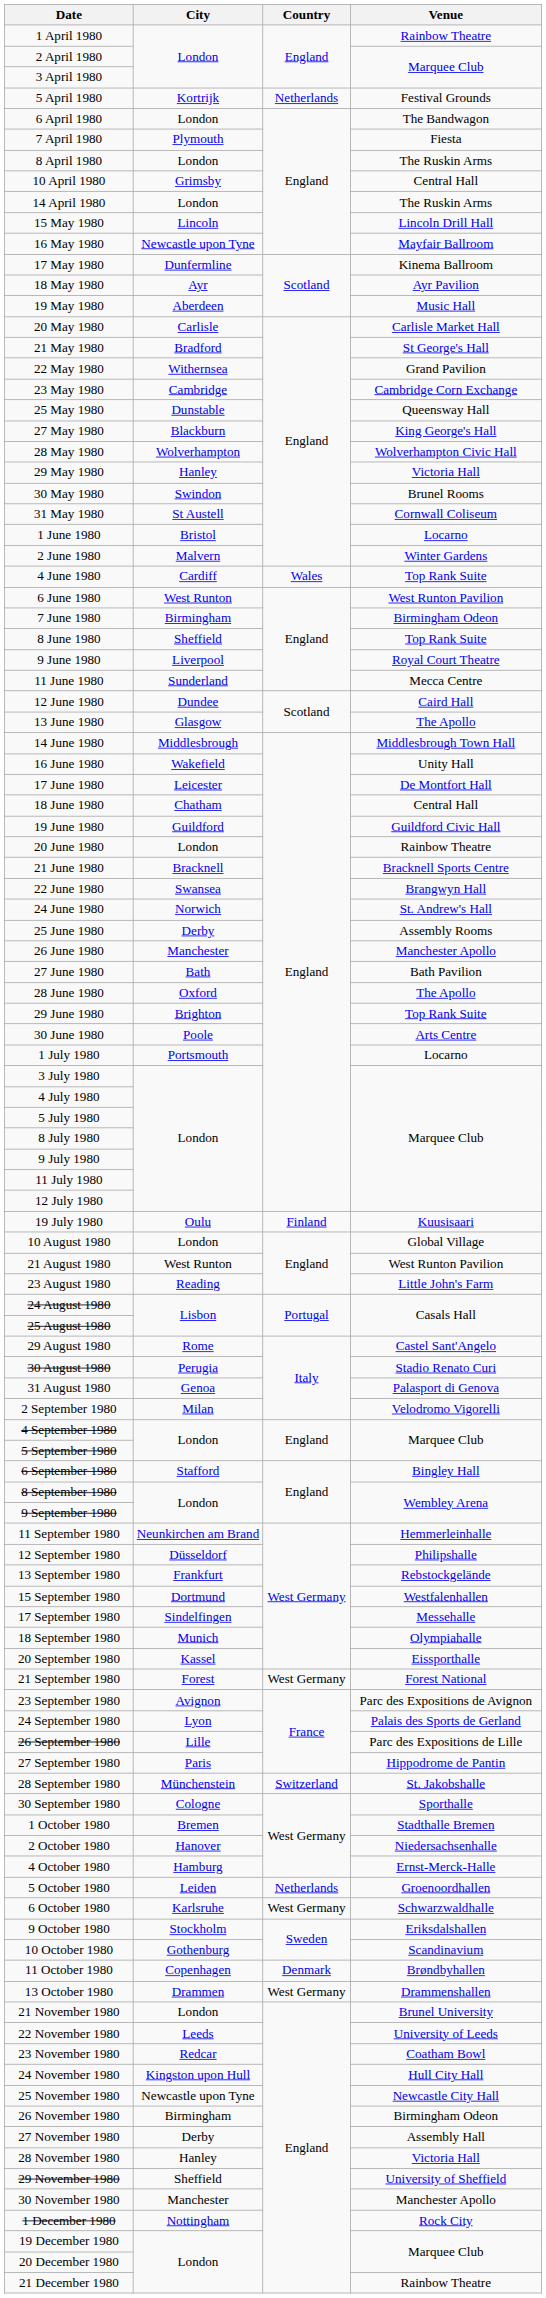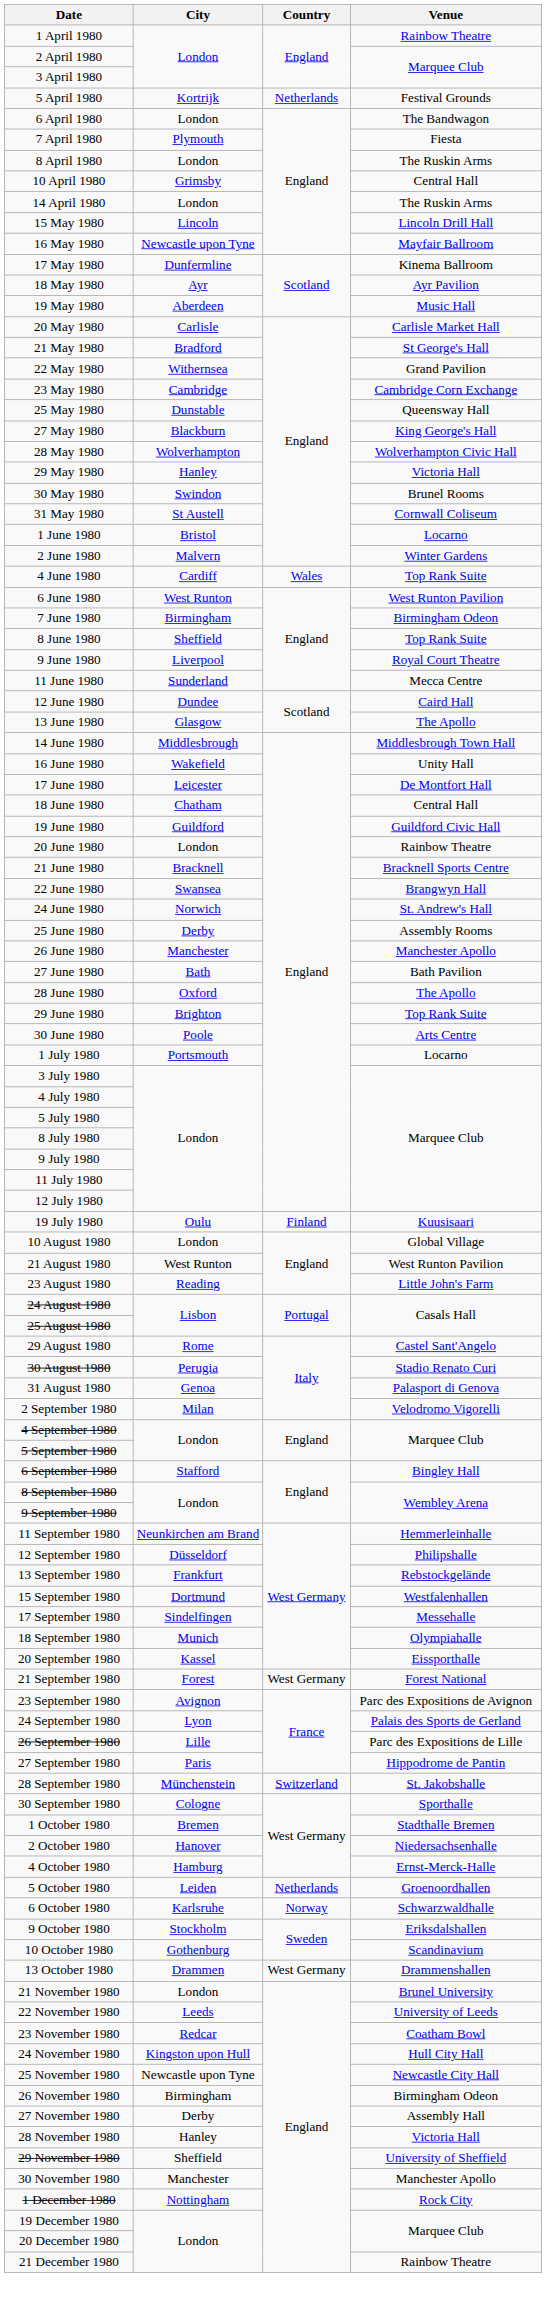 <table class="wikitable" style="text-align:center;">
 <tr>
 <th width="150">Date</th>
 <th width="150">City</th>
 <th width="100">Country</th>
 <th width="225">Venue</th>
 </tr>
 <tr>
 <td>1 April 1980</td>
 <td rowspan="3"><a href='#'>London</a></td>
 <td rowspan="3"><a href='#'>England</a></td>
 <td><a href='#'>Rainbow Theatre</a></td>
 </tr>
 <tr>
 <td>2 April 1980</td>
 <td rowspan="2"><a href='#'>Marquee Club</a></td>
 </tr>
 <tr>
 <td>3 April 1980</td>
 </tr>
 <tr>
 <td>5 April 1980</td>
 <td><a href='#'>Kortrijk</a></td>
 <td><a href='#'>Netherlands</a></td>
 <td>Festival Grounds</td>
 </tr>
 <tr>
 <td>6 April 1980</td>
 <td>London</td>
 <td rowspan="7">England</td>
 <td>The Bandwagon</td>
 </tr>
 <tr>
 <td>7 April 1980</td>
 <td><a href='#'>Plymouth</a></td>
 <td>Fiesta</td>
 </tr>
 <tr>
 <td>8 April 1980</td>
 <td>London</td>
 <td>The Ruskin Arms</td>
 </tr>
 <tr>
 <td>10 April 1980</td>
 <td><a href='#'>Grimsby</a></td>
 <td>Central Hall</td>
 </tr>
 <tr>
 <td>14 April 1980</td>
 <td>London</td>
 <td>The Ruskin Arms</td>
 </tr>
 <tr>
 <td>15 May 1980</td>
 <td><a href='#'>Lincoln</a></td>
 <td><a href='#'>Lincoln Drill Hall</a></td>
 </tr>
 <tr>
 <td>16 May 1980</td>
 <td><a href='#'>Newcastle upon Tyne</a></td>
 <td><a href='#'>Mayfair Ballroom</a></td>
 </tr>
 <tr>
 <td>17 May 1980</td>
 <td><a href='#'>Dunfermline</a></td>
 <td rowspan="3"><a href='#'>Scotland</a></td>
 <td>Kinema Ballroom</td>
 </tr>
 <tr>
 <td>18 May 1980</td>
 <td><a href='#'>Ayr</a></td>
 <td><a href='#'>Ayr Pavilion</a></td>
 </tr>
 <tr>
 <td>19 May 1980</td>
 <td><a href='#'>Aberdeen</a></td>
 <td><a href='#'>Music Hall</a></td>
 </tr>
 <tr>
 <td>20 May 1980</td>
 <td><a href='#'>Carlisle</a></td>
 <td rowspan="12">England</td>
 <td><a href='#'>Carlisle Market Hall</a></td>
 </tr>
 <tr>
 <td>21 May 1980</td>
 <td><a href='#'>Bradford</a></td>
 <td><a href='#'>St George's Hall</a></td>
 </tr>
 <tr>
 <td>22 May 1980</td>
 <td><a href='#'>Withernsea</a></td>
 <td>Grand Pavilion</td>
 </tr>
 <tr>
 <td>23 May 1980</td>
 <td><a href='#'>Cambridge</a></td>
 <td><a href='#'>Cambridge Corn Exchange</a></td>
 </tr>
 <tr>
 <td>25 May 1980</td>
 <td><a href='#'>Dunstable</a></td>
 <td>Queensway Hall</td>
 </tr>
 <tr>
 <td>27 May 1980</td>
 <td><a href='#'>Blackburn</a></td>
 <td><a href='#'>King George's Hall</a></td>
 </tr>
 <tr>
 <td>28 May 1980</td>
 <td><a href='#'>Wolverhampton</a></td>
 <td><a href='#'>Wolverhampton Civic Hall</a></td>
 </tr>
 <tr>
 <td>29 May 1980</td>
 <td><a href='#'>Hanley</a></td>
 <td><a href='#'>Victoria Hall</a></td>
 </tr>
 <tr>
 <td>30 May 1980</td>
 <td><a href='#'>Swindon</a></td>
 <td>Brunel Rooms</td>
 </tr>
 <tr>
 <td>31 May 1980</td>
 <td><a href='#'>St Austell</a></td>
 <td><a href='#'>Cornwall Coliseum</a></td>
 </tr>
 <tr>
 <td>1 June 1980</td>
 <td><a href='#'>Bristol</a></td>
 <td><a href='#'>Locarno</a></td>
 </tr>
 <tr>
 <td>2 June 1980</td>
 <td><a href='#'>Malvern</a></td>
 <td><a href='#'>Winter Gardens</a></td>
 </tr>
 <tr>
 <td>4 June 1980</td>
 <td><a href='#'>Cardiff</a></td>
 <td><a href='#'>Wales</a></td>
 <td><a href='#'>Top Rank Suite</a></td>
 </tr>
 <tr>
 <td>6 June 1980</td>
 <td><a href='#'>West Runton</a></td>
 <td rowspan="5">England</td>
 <td><a href='#'>West Runton Pavilion</a></td>
 </tr>
 <tr>
 <td>7 June 1980</td>
 <td><a href='#'>Birmingham</a></td>
 <td><a href='#'>Birmingham Odeon</a></td>
 </tr>
 <tr>
 <td>8 June 1980</td>
 <td><a href='#'>Sheffield</a></td>
 <td><a href='#'>Top Rank Suite</a></td>
 </tr>
 <tr>
 <td>9 June 1980</td>
 <td><a href='#'>Liverpool</a></td>
 <td><a href='#'>Royal Court Theatre</a></td>
 </tr>
 <tr>
 <td>11 June 1980</td>
 <td><a href='#'>Sunderland</a></td>
 <td>Mecca Centre</td>
 </tr>
 <tr>
 <td>12 June 1980</td>
 <td><a href='#'>Dundee</a></td>
 <td rowspan="2">Scotland</td>
 <td><a href='#'>Caird Hall</a></td>
 </tr>
 <tr>
 <td>13 June 1980</td>
 <td><a href='#'>Glasgow</a></td>
 <td><a href='#'>The Apollo</a></td>
 </tr>
 <tr>
 <td>14 June 1980</td>
 <td><a href='#'>Middlesbrough</a></td>
 <td rowspan="23">England</td>
 <td><a href='#'>Middlesbrough Town Hall</a></td>
 </tr>
 <tr>
 <td>16 June 1980</td>
 <td><a href='#'>Wakefield</a></td>
 <td>Unity Hall</td>
 </tr>
 <tr>
 <td>17 June 1980</td>
 <td><a href='#'>Leicester</a></td>
 <td><a href='#'>De Montfort Hall</a></td>
 </tr>
 <tr>
 <td>18 June 1980</td>
 <td><a href='#'>Chatham</a></td>
 <td>Central Hall</td>
 </tr>
 <tr>
 <td>19 June 1980</td>
 <td><a href='#'>Guildford</a></td>
 <td><a href='#'>Guildford Civic Hall</a></td>
 </tr>
 <tr>
 <td>20 June 1980</td>
 <td>London</td>
 <td>Rainbow Theatre</td>
 </tr>
 <tr>
 <td>21 June 1980</td>
 <td><a href='#'>Bracknell</a></td>
 <td><a href='#'>Bracknell Sports Centre</a></td>
 </tr>
 <tr>
 <td>22 June 1980</td>
 <td><a href='#'>Swansea</a></td>
 <td><a href='#'>Brangwyn Hall</a></td>
 </tr>
 <tr>
 <td>24 June 1980</td>
 <td><a href='#'>Norwich</a></td>
 <td><a href='#'>St. Andrew's Hall</a></td>
 </tr>
 <tr>
 <td>25 June 1980</td>
 <td><a href='#'>Derby</a></td>
 <td>Assembly Rooms</td>
 </tr>
 <tr>
 <td>26 June 1980</td>
 <td><a href='#'>Manchester</a></td>
 <td><a href='#'>Manchester Apollo</a></td>
 </tr>
 <tr>
 <td>27 June 1980</td>
 <td><a href='#'>Bath</a></td>
 <td>Bath Pavilion</td>
 </tr>
 <tr>
 <td>28 June 1980</td>
 <td><a href='#'>Oxford</a></td>
 <td><a href='#'>The Apollo</a></td>
 </tr>
 <tr>
 <td>29 June 1980</td>
 <td><a href='#'>Brighton</a></td>
 <td><a href='#'>Top Rank Suite</a></td>
 </tr>
 <tr>
 <td>30 June 1980</td>
 <td><a href='#'>Poole</a></td>
 <td><a href='#'>Arts Centre</a></td>
 </tr>
 <tr>
 <td>1 July 1980</td>
 <td><a href='#'>Portsmouth</a></td>
 <td>Locarno</td>
 </tr>
 <tr>
 <td>3 July 1980</td>
 <td rowspan="7">London</td>
 <td rowspan="7">Marquee Club</td>
 </tr>
 <tr>
 <td>4 July 1980</td>
 </tr>
 <tr>
 <td>5 July 1980</td>
 </tr>
 <tr>
 <td>8 July 1980</td>
 </tr>
 <tr>
 <td>9 July 1980</td>
 </tr>
 <tr>
 <td>11 July 1980</td>
 </tr>
 <tr>
 <td>12 July 1980</td>
 </tr>
 <tr>
 <td>19 July 1980</td>
 <td><a href='#'>Oulu</a></td>
 <td><a href='#'>Finland</a></td>
 <td><a href='#'>Kuusisaari</a></td>
 </tr>
 <tr>
 <td>10 August 1980</td>
 <td>London</td>
 <td rowspan="3">England</td>
 <td>Global Village</td>
 </tr>
 <tr>
 <td>21 August 1980</td>
 <td>West Runton</td>
 <td>West Runton Pavilion</td>
 </tr>
 <tr>
 <td>23 August 1980</td>
 <td><a href='#'>Reading</a></td>
 <td><a href='#'>Little John's Farm</a></td>
 </tr>
 <tr>
 <td><s>24 August 1980</s></td>
 <td rowspan="2"><a href='#'>Lisbon</a></td>
 <td rowspan="2"><a href='#'>Portugal</a></td>
 <td rowspan="2">Casals Hall</td>
 </tr>
 <tr>
 <td><s>25 August 1980</s></td>
 </tr>
 <tr>
 <td>29 August 1980</td>
 <td><a href='#'>Rome</a></td>
 <td rowspan="4"><a href='#'>Italy</a></td>
 <td><a href='#'>Castel Sant'Angelo</a></td>
 </tr>
 <tr>
 <td><s>30 August 1980</s></td>
 <td><a href='#'>Perugia</a></td>
 <td><a href='#'>Stadio Renato Curi</a></td>
 </tr>
 <tr>
 <td>31 August 1980</td>
 <td><a href='#'>Genoa</a></td>
 <td><a href='#'>Palasport di Genova</a></td>
 </tr>
 <tr>
 <td>2 September 1980</td>
 <td><a href='#'>Milan</a></td>
 <td><a href='#'>Velodromo Vigorelli</a></td>
 </tr>
 <tr>
 <td><s>4 September 1980</s></td>
 <td rowspan="2">London</td>
 <td rowspan="2">England</td>
 <td rowspan="2">Marquee Club</td>
 </tr>
 <tr>
 <td><s>5 September 1980</s></td>
 </tr>
 <tr>
 <td><s>6 September 1980</s></td>
 <td><a href='#'>Stafford</a></td>
 <td rowspan="3">England</td>
 <td><a href='#'>Bingley Hall</a></td>
 </tr>
 <tr>
 <td><s>8 September 1980</s></td>
 <td rowspan="2">London</td>
 <td rowspan="2"><a href='#'>Wembley Arena</a></td>
 </tr>
 <tr>
 <td><s>9 September 1980</s></td>
 </tr>
 <tr>
 <td>11 September 1980</td>
 <td><a href='#'>Neunkirchen am Brand</a></td>
 <td rowspan="7"><a href='#'>West Germany</a></td>
 <td><a href='#'>Hemmerleinhalle</a></td>
 </tr>
 <tr>
 <td>12 September 1980</td>
 <td><a href='#'>Düsseldorf</a></td>
 <td><a href='#'>Philipshalle</a></td>
 </tr>
 <tr>
 <td>13 September 1980</td>
 <td><a href='#'>Frankfurt</a></td>
 <td><a href='#'>Rebstockgelände</a></td>
 </tr>
 <tr>
 <td>15 September 1980</td>
 <td><a href='#'>Dortmund</a></td>
 <td><a href='#'>Westfalenhallen</a></td>
 </tr>
 <tr>
 <td>17 September 1980</td>
 <td><a href='#'>Sindelfingen</a></td>
 <td><a href='#'>Messehalle</a></td>
 </tr>
 <tr>
 <td>18 September 1980</td>
 <td><a href='#'>Munich</a></td>
 <td><a href='#'>Olympiahalle</a></td>
 </tr>
 <tr>
 <td>20 September 1980</td>
 <td><a href='#'>Kassel</a></td>
 <td><a href='#'>Eissporthalle</a></td>
 </tr>
 <tr>
 <td>21 September 1980</td>
 <td><a href='#'>Forest</a></td>
 <td>West Germany</td>
 <td><a href='#'>Forest National</a></td>
 </tr>
 <tr>
 <td>23 September 1980</td>
 <td><a href='#'>Avignon</a></td>
 <td rowspan="4"><a href='#'>France</a></td>
 <td>Parc des Expositions de Avignon</td>
 </tr>
 <tr>
 <td>24 September 1980</td>
 <td><a href='#'>Lyon</a></td>
 <td><a href='#'>Palais des Sports de Gerland</a></td>
 </tr>
 <tr>
 <td><s>26 September 1980</s></td>
 <td><a href='#'>Lille</a></td>
 <td>Parc des Expositions de Lille</td>
 </tr>
 <tr>
 <td>27 September 1980</td>
 <td><a href='#'>Paris</a></td>
 <td><a href='#'>Hippodrome de Pantin</a></td>
 </tr>
 <tr>
 <td>28 September 1980</td>
 <td><a href='#'>Münchenstein</a></td>
 <td><a href='#'>Switzerland</a></td>
 <td><a href='#'>St. Jakobshalle</a></td>
 </tr>
 <tr>
 <td>30 September 1980</td>
 <td><a href='#'>Cologne</a></td>
 <td rowspan="4">West Germany</td>
 <td><a href='#'>Sporthalle</a></td>
 </tr>
 <tr>
 <td>1 October 1980</td>
 <td><a href='#'>Bremen</a></td>
 <td><a href='#'>Stadthalle Bremen</a></td>
 </tr>
 <tr>
 <td>2 October 1980</td>
 <td><a href='#'>Hanover</a></td>
 <td><a href='#'>Niedersachsenhalle</a></td>
 </tr>
 <tr>
 <td>4 October 1980</td>
 <td><a href='#'>Hamburg</a></td>
 <td><a href='#'>Ernst-Merck-Halle</a></td>
 </tr>
 <tr>
 <td>5 October 1980</td>
 <td><a href='#'>Leiden</a></td>
 <td><a href='#'>Netherlands</a></td>
 <td><a href='#'>Groenoordhallen</a></td>
 </tr>
 <tr>
 <td>6 October 1980</td>
 <td><a href='#'>Karlsruhe</a></td>
-<td>West Germany</td>
+<td><a href='#'>Norway</a></td>
 <td><a href='#'>Schwarzwaldhalle</a></td>
 </tr>
 <tr>
 <td>9 October 1980</td>
 <td><a href='#'>Stockholm</a></td>
 <td rowspan="2"><a href='#'>Sweden</a></td>
 <td><a href='#'>Eriksdalshallen</a></td>
 </tr>
 <tr>
 <td>10 October 1980</td>
 <td><a href='#'>Gothenburg</a></td>
 <td><a href='#'>Scandinavium</a></td>
-</tr>
-<tr>
-<td>11 October 1980</td>
-<td><a href='#'>Copenhagen</a></td>
-<td><a href='#'>Denmark</a></td>
-<td><a href='#'>Brøndbyhallen</a></td>
 </tr>
 <tr>
 <td>13 October 1980</td>
 <td><a href='#'>Drammen</a></td>
 <td>West Germany</td>
 <td><a href='#'>Drammenshallen</a></td>
 </tr>
 <tr>
 <td>21 November 1980</td>
 <td>London</td>
 <td rowspan="14">England</td>
 <td><a href='#'>Brunel University</a></td>
 </tr>
 <tr>
 <td>22 November 1980</td>
 <td><a href='#'>Leeds</a></td>
 <td><a href='#'>University of Leeds</a></td>
 </tr>
 <tr>
 <td>23 November 1980</td>
 <td><a href='#'>Redcar</a></td>
 <td><a href='#'>Coatham Bowl</a></td>
 </tr>
 <tr>
 <td>24 November 1980</td>
 <td><a href='#'>Kingston upon Hull</a></td>
 <td><a href='#'>Hull City Hall</a></td>
 </tr>
 <tr>
 <td>25 November 1980</td>
 <td>Newcastle upon Tyne</td>
 <td><a href='#'>Newcastle City Hall</a></td>
 </tr>
 <tr>
 <td>26 November 1980</td>
 <td>Birmingham</td>
 <td>Birmingham Odeon</td>
 </tr>
 <tr>
 <td>27 November 1980</td>
 <td>Derby</td>
 <td>Assembly Hall</td>
 </tr>
 <tr>
 <td>28 November 1980</td>
 <td>Hanley</td>
 <td><a href='#'>Victoria Hall</a></td>
 </tr>
 <tr>
 <td><s>29 November 1980</s></td>
 <td>Sheffield</td>
 <td><a href='#'>University of Sheffield</a></td>
 </tr>
 <tr>
 <td>30 November 1980</td>
 <td>Manchester</td>
 <td>Manchester Apollo</td>
 </tr>
 <tr>
 <td><s>1 December 1980</s></td>
 <td><a href='#'>Nottingham</a></td>
 <td><a href='#'>Rock City</a></td>
 </tr>
 <tr>
 <td>19 December 1980</td>
 <td rowspan="3">London</td>
 <td rowspan="2">Marquee Club</td>
 </tr>
 <tr>
 <td>20 December 1980</td>
 </tr>
 <tr>
 <td>21 December 1980</td>
 <td>Rainbow Theatre</td>
 </tr>
 </table>
